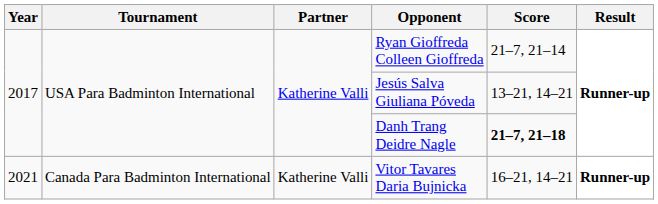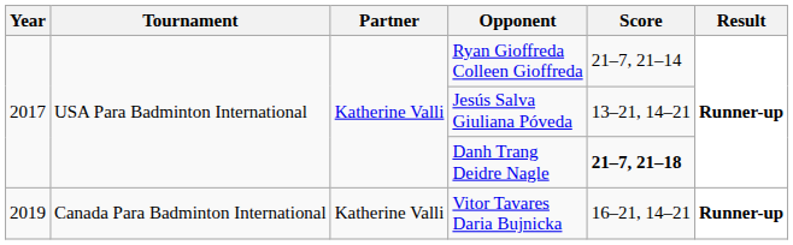 <table class="sortable wikitable" style="font-size: 90%;">
 <tr>
 <th>Year</th>
 <th>Tournament</th>
 <th>Partner</th>
 <th>Opponent</th>
 <th>Score</th>
 <th>Result</th>
 </tr>
 <tr>
 <td rowspan="3" align="center">2017</td>
 <td rowspan="3" align="left">USA Para Badminton International</td>
 <td rowspan="3"> <a href='#'>Katherine Valli</a></td>
 <td align="left"> <a href='#'>Ryan Gioffreda</a><br> <a href='#'>Colleen Gioffreda</a></td>
 <td align="left">21–7, 21–14</td>
 <td rowspan="3" style="text-align:left; background:white"> <strong>Runner-up</strong></td>
 </tr>
 <tr>
 <td align="left"> <a href='#'>Jesús Salva</a><br> <a href='#'>Giuliana Póveda</a></td>
 <td align="left">13–21, 14–21</td>
 </tr>
 <tr>
 <td align="left"> <a href='#'>Danh Trang</a><br> <a href='#'>Deidre Nagle</a></td>
 <td align="left"><strong>21–7, 21–18</strong></td>
 </tr>
 <tr>
-<td align="center">2021</td>
+<td align="center">2019</td>
 <td align="left">Canada Para Badminton International</td>
 <td> Katherine Valli</td>
 <td align="left"> <a href='#'>Vitor Tavares</a><br> <a href='#'>Daria Bujnicka</a></td>
 <td align="left">16–21, 14–21</td>
 <td style="text-align:left; background:white"> <strong>Runner-up</strong></td>
 </tr>
 </table>
